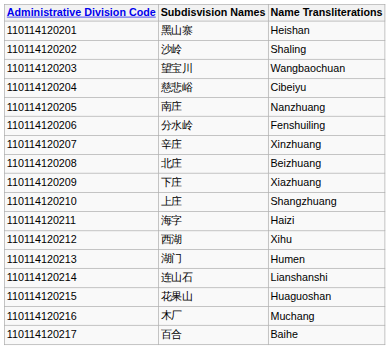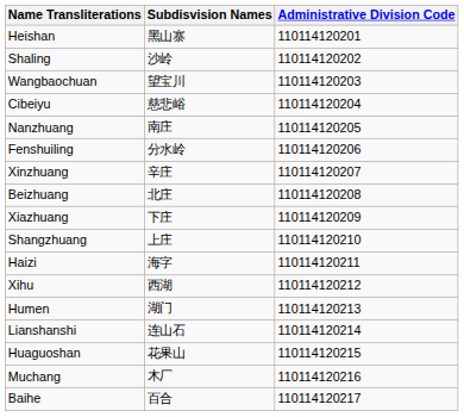 <table class="wikitable sortable">
 <tr>
+<th>Name Transliterations</th>
+<th>Subdisvision Names</th>
 <th><a href='#'>Administrative Division Code</a></th>
-<th>Subdisvision Names</th>
-<th>Name Transliterations</th>
 </tr>
 <tr>
+<td>Heishan</td>
+<td>黑山寨</td>
 <td>110114120201</td>
-<td>黑山寨</td>
-<td>Heishan</td>
 </tr>
 <tr>
+<td>Shaling</td>
+<td>沙岭</td>
 <td>110114120202</td>
-<td>沙岭</td>
-<td>Shaling</td>
 </tr>
 <tr>
+<td>Wangbaochuan</td>
+<td>望宝川</td>
 <td>110114120203</td>
-<td>望宝川</td>
-<td>Wangbaochuan</td>
 </tr>
 <tr>
+<td>Cibeiyu</td>
+<td>慈悲峪</td>
 <td>110114120204</td>
-<td>慈悲峪</td>
-<td>Cibeiyu</td>
 </tr>
 <tr>
+<td>Nanzhuang</td>
+<td>南庄</td>
 <td>110114120205</td>
-<td>南庄</td>
-<td>Nanzhuang</td>
 </tr>
 <tr>
+<td>Fenshuiling</td>
+<td>分水岭</td>
 <td>110114120206</td>
-<td>分水岭</td>
-<td>Fenshuiling</td>
 </tr>
 <tr>
+<td>Xinzhuang</td>
+<td>辛庄</td>
 <td>110114120207</td>
-<td>辛庄</td>
-<td>Xinzhuang</td>
 </tr>
 <tr>
+<td>Beizhuang</td>
+<td>北庄</td>
 <td>110114120208</td>
-<td>北庄</td>
-<td>Beizhuang</td>
 </tr>
 <tr>
+<td>Xiazhuang</td>
+<td>下庄</td>
 <td>110114120209</td>
-<td>下庄</td>
-<td>Xiazhuang</td>
 </tr>
 <tr>
+<td>Shangzhuang</td>
+<td>上庄</td>
 <td>110114120210</td>
-<td>上庄</td>
-<td>Shangzhuang</td>
 </tr>
 <tr>
+<td>Haizi</td>
+<td>海字</td>
 <td>110114120211</td>
-<td>海字</td>
-<td>Haizi</td>
 </tr>
 <tr>
+<td>Xihu</td>
+<td>西湖</td>
 <td>110114120212</td>
-<td>西湖</td>
-<td>Xihu</td>
 </tr>
 <tr>
+<td>Humen</td>
+<td>湖门</td>
 <td>110114120213</td>
-<td>湖门</td>
-<td>Humen</td>
 </tr>
 <tr>
+<td>Lianshanshi</td>
+<td>连山石</td>
 <td>110114120214</td>
-<td>连山石</td>
-<td>Lianshanshi</td>
 </tr>
 <tr>
+<td>Huaguoshan</td>
+<td>花果山</td>
 <td>110114120215</td>
-<td>花果山</td>
-<td>Huaguoshan</td>
 </tr>
 <tr>
+<td>Muchang</td>
+<td>木厂</td>
 <td>110114120216</td>
-<td>木厂</td>
-<td>Muchang</td>
 </tr>
 <tr>
+<td>Baihe</td>
+<td>百合</td>
 <td>110114120217</td>
-<td>百合</td>
-<td>Baihe</td>
 </tr>
 </table>
